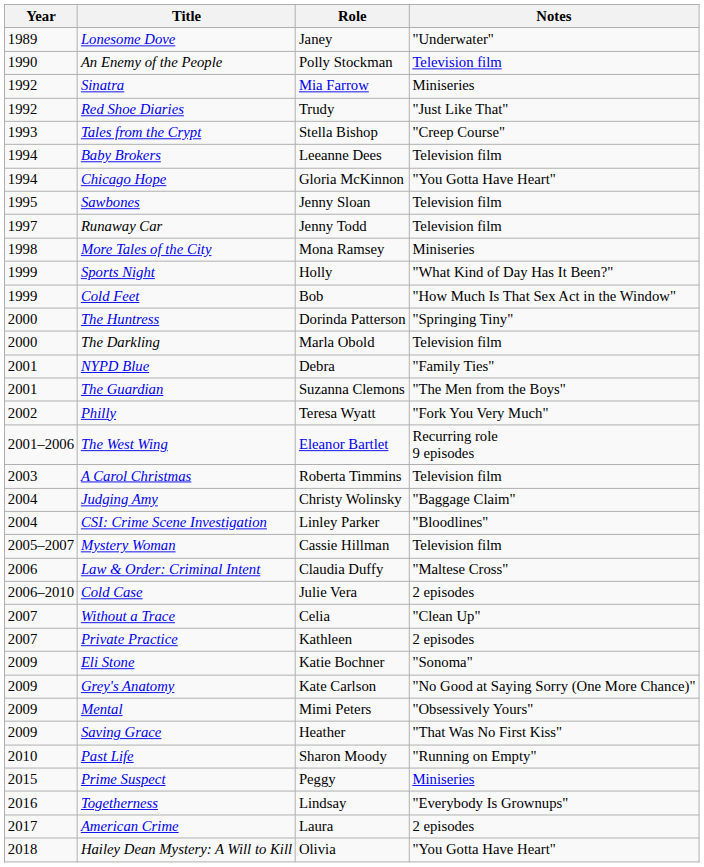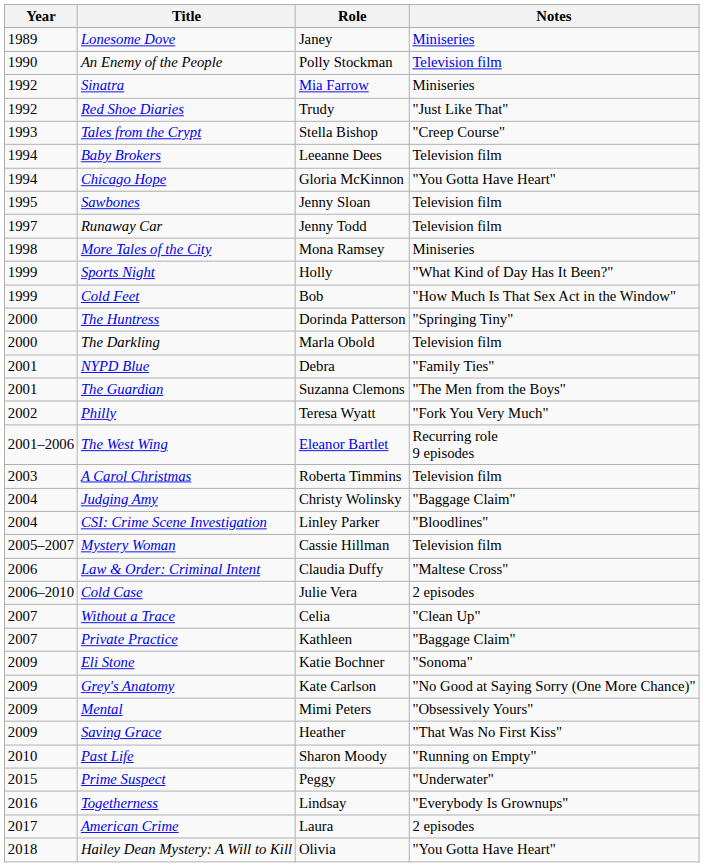 <table class="wikitable sortable">
 <tr>
 <th>Year</th>
 <th>Title</th>
 <th>Role</th>
 <th class="unsortable">Notes</th>
 </tr>
 <tr>
 <td>1989</td>
 <td><em><a href='#'>Lonesome Dove</a></em></td>
 <td>Janey</td>
-<td>"Underwater"</td>
+<td><a href='#'>Miniseries</a></td>
 </tr>
 <tr>
 <td>1990</td>
 <td><em>An Enemy of the People</em></td>
 <td>Polly Stockman</td>
 <td><a href='#'>Television film</a></td>
 </tr>
 <tr>
 <td>1992</td>
 <td><em><a href='#'>Sinatra</a></em></td>
 <td><a href='#'>Mia Farrow</a></td>
 <td>Miniseries</td>
 </tr>
 <tr>
 <td>1992</td>
 <td><em><a href='#'>Red Shoe Diaries</a></em></td>
 <td>Trudy</td>
 <td>"Just Like That"</td>
 </tr>
 <tr>
 <td>1993</td>
 <td><em><a href='#'>Tales from the Crypt</a></em></td>
 <td>Stella Bishop</td>
 <td>"Creep Course"</td>
 </tr>
 <tr>
 <td>1994</td>
 <td><em><a href='#'>Baby Brokers</a></em></td>
 <td>Leeanne Dees</td>
 <td>Television film</td>
 </tr>
 <tr>
 <td>1994</td>
 <td><em><a href='#'>Chicago Hope</a></em></td>
 <td>Gloria McKinnon</td>
 <td>"You Gotta Have Heart"</td>
 </tr>
 <tr>
 <td>1995</td>
 <td><em><a href='#'>Sawbones</a></em></td>
 <td>Jenny Sloan</td>
 <td>Television film</td>
 </tr>
 <tr>
 <td>1997</td>
 <td><em>Runaway Car</em></td>
 <td>Jenny Todd</td>
 <td>Television film</td>
 </tr>
 <tr>
 <td>1998</td>
 <td><em><a href='#'>More Tales of the City</a></em></td>
 <td>Mona Ramsey</td>
 <td>Miniseries</td>
 </tr>
 <tr>
 <td>1999</td>
 <td><em><a href='#'>Sports Night</a></em></td>
 <td>Holly</td>
 <td>"What Kind of Day Has It Been?"</td>
 </tr>
 <tr>
 <td>1999</td>
 <td><em><a href='#'>Cold Feet</a></em></td>
 <td>Bob</td>
 <td>"How Much Is That Sex Act in the Window"</td>
 </tr>
 <tr>
 <td>2000</td>
 <td><em><a href='#'>The Huntress</a></em></td>
 <td>Dorinda Patterson</td>
 <td>"Springing Tiny"</td>
 </tr>
 <tr>
 <td>2000</td>
 <td><em>The Darkling</em></td>
 <td>Marla Obold</td>
 <td>Television film</td>
 </tr>
 <tr>
 <td>2001</td>
 <td><em><a href='#'>NYPD Blue</a></em></td>
 <td>Debra</td>
 <td>"Family Ties"</td>
 </tr>
 <tr>
 <td>2001</td>
 <td><em><a href='#'>The Guardian</a></em></td>
 <td>Suzanna Clemons</td>
 <td>"The Men from the Boys"</td>
 </tr>
 <tr>
 <td>2002</td>
 <td><em><a href='#'>Philly</a></em></td>
 <td>Teresa Wyatt</td>
 <td>"Fork You Very Much"</td>
 </tr>
 <tr>
 <td>2001–2006</td>
 <td><em><a href='#'>The West Wing</a></em></td>
 <td><a href='#'>Eleanor Bartlet</a></td>
 <td>Recurring role<br>9 episodes</td>
 </tr>
 <tr>
 <td>2003</td>
 <td><em><a href='#'>A Carol Christmas</a></em></td>
 <td>Roberta Timmins</td>
 <td>Television film</td>
 </tr>
 <tr>
 <td>2004</td>
 <td><em><a href='#'>Judging Amy</a></em></td>
 <td>Christy Wolinsky</td>
 <td>"Baggage Claim"</td>
 </tr>
 <tr>
 <td>2004</td>
 <td><em><a href='#'>CSI: Crime Scene Investigation</a></em></td>
 <td>Linley Parker</td>
 <td>"Bloodlines"</td>
 </tr>
 <tr>
 <td>2005–2007</td>
 <td><em><a href='#'>Mystery Woman</a></em></td>
 <td>Cassie Hillman</td>
 <td>Television film</td>
 </tr>
 <tr>
 <td>2006</td>
 <td><em><a href='#'>Law & Order: Criminal Intent</a></em></td>
 <td>Claudia Duffy</td>
 <td>"Maltese Cross"</td>
 </tr>
 <tr>
 <td>2006–2010</td>
 <td><em><a href='#'>Cold Case</a></em></td>
 <td>Julie Vera</td>
 <td>2 episodes</td>
 </tr>
 <tr>
 <td>2007</td>
 <td><em><a href='#'>Without a Trace</a></em></td>
 <td>Celia</td>
 <td>"Clean Up"</td>
 </tr>
 <tr>
 <td>2007</td>
 <td><em><a href='#'>Private Practice</a></em></td>
 <td>Kathleen</td>
-<td>2 episodes</td>
+<td>"Baggage Claim"</td>
 </tr>
 <tr>
 <td>2009</td>
 <td><em><a href='#'>Eli Stone</a></em></td>
 <td>Katie Bochner</td>
 <td>"Sonoma"</td>
 </tr>
 <tr>
 <td>2009</td>
 <td><em><a href='#'>Grey's Anatomy</a></em></td>
 <td>Kate Carlson</td>
 <td>"No Good at Saying Sorry (One More Chance)"</td>
 </tr>
 <tr>
 <td>2009</td>
 <td><em><a href='#'>Mental</a></em></td>
 <td>Mimi Peters</td>
 <td>"Obsessively Yours"</td>
 </tr>
 <tr>
 <td>2009</td>
 <td><em><a href='#'>Saving Grace</a></em></td>
 <td>Heather</td>
 <td>"That Was No First Kiss"</td>
 </tr>
 <tr>
 <td>2010</td>
 <td><em><a href='#'>Past Life</a></em></td>
 <td>Sharon Moody</td>
 <td>"Running on Empty"</td>
 </tr>
 <tr>
 <td>2015</td>
 <td><em><a href='#'>Prime Suspect</a></em></td>
 <td>Peggy</td>
-<td><a href='#'>Miniseries</a></td>
+<td>"Underwater"</td>
 </tr>
 <tr>
 <td>2016</td>
 <td><em><a href='#'>Togetherness</a></em></td>
 <td>Lindsay</td>
 <td>"Everybody Is Grownups"</td>
 </tr>
 <tr>
 <td>2017</td>
 <td><em><a href='#'>American Crime</a></em></td>
 <td>Laura</td>
 <td>2 episodes</td>
 </tr>
 <tr>
 <td>2018</td>
 <td><em>Hailey Dean Mystery: A Will to Kill</em></td>
 <td>Olivia</td>
 <td>"You Gotta Have Heart"</td>
 </tr>
 </table>
